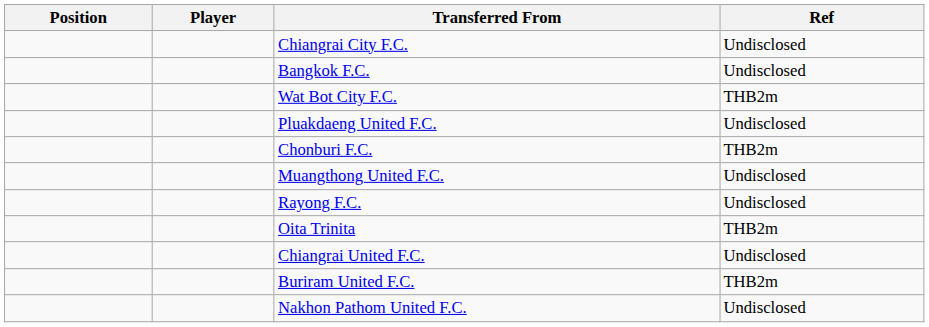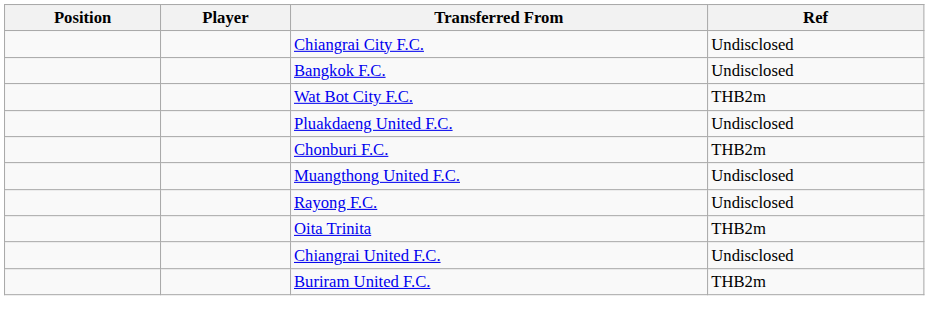 <table class="wikitable sortable" style="width:70%; text-align:center; font-size:100%; text-align:left;">
 <tr>
 <th>Position</th>
 <th>Player</th>
 <th>Transferred From</th>
 <th>Ref</th>
 </tr>
 <tr>
 <td></td>
 <td></td>
 <td> <a href='#'>Chiangrai City F.C.</a></td>
 <td>Undisclosed</td>
 </tr>
 <tr>
 <td></td>
 <td></td>
 <td> <a href='#'>Bangkok F.C.</a></td>
 <td>Undisclosed</td>
 </tr>
 <tr>
 <td></td>
 <td></td>
 <td> <a href='#'>Wat Bot City F.C.</a></td>
 <td>THB2m  </td>
 </tr>
 <tr>
 <td></td>
 <td></td>
 <td> <a href='#'>Pluakdaeng United F.C.</a></td>
 <td>Undisclosed</td>
 </tr>
 <tr>
 <td></td>
 <td></td>
 <td> <a href='#'>Chonburi F.C.</a></td>
 <td>THB2m  </td>
 </tr>
 <tr>
 <td></td>
 <td></td>
 <td> <a href='#'>Muangthong United F.C.</a></td>
 <td>Undisclosed  </td>
 </tr>
 <tr>
 <td></td>
 <td></td>
 <td> <a href='#'>Rayong F.C.</a></td>
 <td>Undisclosed  </td>
 </tr>
 <tr>
 <td></td>
 <td></td>
 <td> <a href='#'>Oita Trinita</a></td>
 <td>THB2m  </td>
 </tr>
 <tr>
 <td></td>
 <td></td>
 <td> <a href='#'>Chiangrai United F.C.</a></td>
 <td>Undisclosed  </td>
 </tr>
 <tr>
 <td></td>
 <td></td>
 <td> <a href='#'>Buriram United F.C.</a></td>
 <td>THB2m  </td>
 </tr>
-<tr>
-<td></td>
-<td></td>
-<td> <a href='#'>Nakhon Pathom United F.C.</a></td>
-<td>Undisclosed  </td>
-</tr>
 </table>
